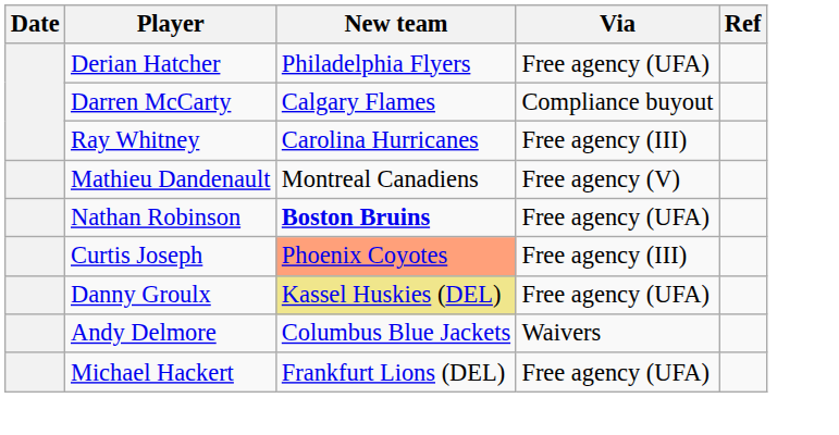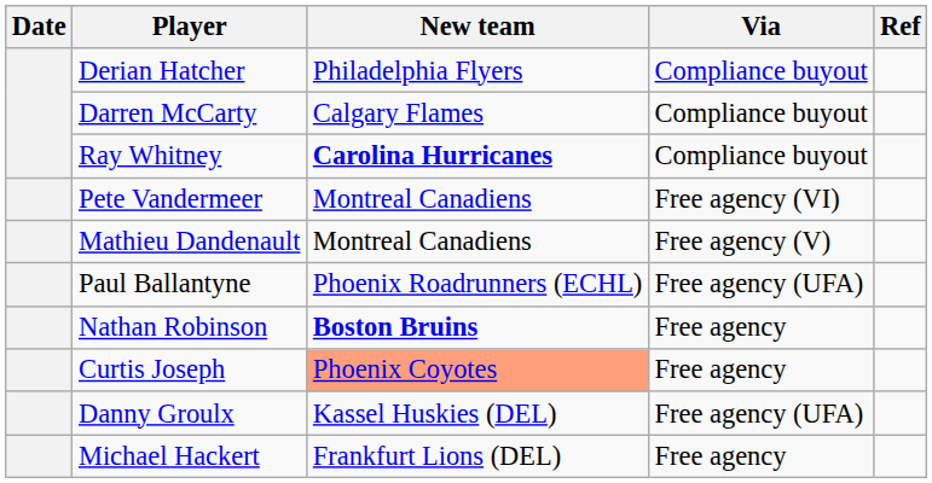 <table class="wikitable plainrowheaders">
 <tr style="background:#ddd; text-align:center;">
 <th>Date</th>
 <th>Player</th>
 <th>New team</th>
 <th>Via</th>
 <th>Ref</th>
 </tr>
 <tr>
 <th scope="row" rowspan=3></th>
 <td><a href='#'>Derian Hatcher</a></td>
 <td><a href='#'>Philadelphia Flyers</a></td>
-<td>Free agency (UFA)</td>
+<td><a href='#'>Compliance buyout</a></td>
 <td></td>
 </tr>
 <tr>
 <td><a href='#'>Darren McCarty</a></td>
 <td><a href='#'>Calgary Flames</a></td>
 <td>Compliance buyout</td>
 <td></td>
 </tr>
 <tr>
 <td><a href='#'>Ray Whitney</a></td>
-<td><a href='#'>Carolina Hurricanes</a></td>
-<td>Free agency (III)</td>
+<td><strong><a href='#'>Carolina Hurricanes</a></strong></td>
+<td>Compliance buyout</td>
+<td></td>
+</tr>
+<tr>
+<th scope="row"></th>
+<td><a href='#'>Pete Vandermeer</a></td>
+<td><a href='#'>Montreal Canadiens</a></td>
+<td>Free agency (VI)</td>
 <td></td>
 </tr>
 <tr>
 <th scope="row"></th>
 <td><a href='#'>Mathieu Dandenault</a></td>
 <td>Montreal Canadiens</td>
 <td>Free agency (V)</td>
 <td></td>
 </tr>
 <tr>
 <th scope="row"></th>
+<td>Paul Ballantyne</td>
+<td><a href='#'>Phoenix Roadrunners</a> (<a href='#'>ECHL</a>)</td>
+<td>Free agency (UFA)</td>
+<td></td>
+</tr>
+<tr>
+<th scope="row"></th>
 <td><a href='#'>Nathan Robinson</a></td>
 <td><strong><a href='#'>Boston Bruins</a></strong></td>
-<td>Free agency (UFA)</td>
+<td>Free agency</td>
 <td></td>
 </tr>
 <tr>
 <th scope="row"></th>
 <td><a href='#'>Curtis Joseph</a></td>
 <td style="background: lightsalmon;"><a href='#'>Phoenix Coyotes</a></td>
-<td>Free agency (III)</td>
+<td>Free agency</td>
 <td></td>
 </tr>
 <tr>
 <th scope="row"></th>
 <td><a href='#'>Danny Groulx</a></td>
-<td style="background: khaki;"><a href='#'>Kassel Huskies</a> (<a href='#'>DEL</a>)</td>
+<td><a href='#'>Kassel Huskies</a> (<a href='#'>DEL</a>)</td>
 <td>Free agency (UFA)</td>
-<td></td>
-</tr>
-<tr>
-<th scope="row"></th>
-<td><a href='#'>Andy Delmore</a></td>
-<td><a href='#'>Columbus Blue Jackets</a></td>
-<td>Waivers</td>
 <td></td>
 </tr>
 <tr>
 <th scope="row"></th>
 <td><a href='#'>Michael Hackert</a></td>
 <td><a href='#'>Frankfurt Lions</a> (DEL)</td>
-<td>Free agency (UFA)</td>
+<td>Free agency</td>
 <td></td>
 </tr>
 </table>
